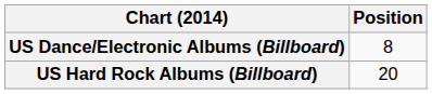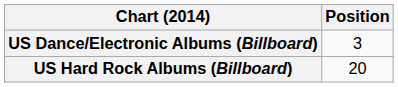 <table class="wikitable sortable plainrowheaders" style="text-align:center;">
 <tr>
 <th scope="col">Chart (2014)</th>
 <th scope="col">Position</th>
 </tr>
 <tr>
 <th scope="row">US Dance/Electronic Albums (<em>Billboard</em>)</th>
-<td>8</td>
+<td>3</td>
 </tr>
 <tr>
 <th scope="row">US Hard Rock Albums (<em>Billboard</em>)</th>
 <td>20</td>
 </tr>
 </table>
